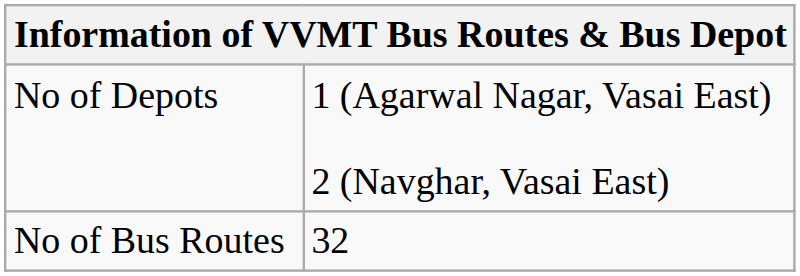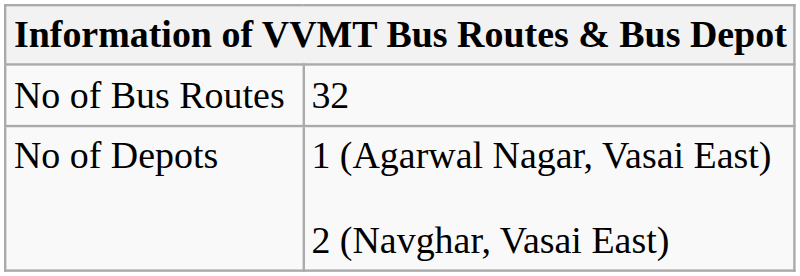 <table class="wikitable">
 <tr>
 <th colspan="2">Information of VVMT Bus Routes & Bus Depot</th>
 </tr>
 <tr>
+<td>No of Bus Routes</td>
+<td>32</td>
+</tr>
+<tr>
 <td style="vertical-align:top;">No of Depots</td>
 <td>1 (Agarwal Nagar, Vasai East)<br><br>2 (Navghar, Vasai East)</td>
 </tr>
-<tr>
-<td>No of Bus Routes</td>
-<td>32</td>
-</tr>
 </table>
